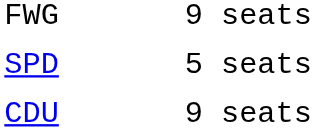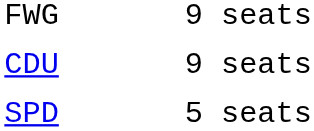 <table cellpadding="2" style="width:140px; text-align:right; white-space:nowrap;">
 <tr>
 <td style="text-align:left;">FWG</td>
 <td>9 seats</td>
 </tr>
 <tr>
+<td style="text-align:left;"><a href='#'>CDU</a></td>
+<td>9 seats</td>
+</tr>
+<tr>
 <td style="text-align:left;"><a href='#'>SPD</a></td>
 <td>5 seats</td>
 </tr>
-<tr>
-<td style="text-align:left;"><a href='#'>CDU</a></td>
-<td>9 seats</td>
-</tr>
 </table>
